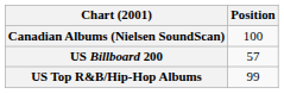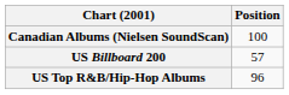 <table class="wikitable plainrowheaders">
 <tr>
 <th scope="col">Chart (2001)</th>
 <th scope="col">Position</th>
 </tr>
 <tr>
 <th scope="row">Canadian Albums (Nielsen SoundScan)</th>
 <td style="text-align:center;">100</td>
 </tr>
 <tr>
 <th scope="row">US <em>Billboard</em> 200</th>
 <td style="text-align:center;">57</td>
 </tr>
 <tr>
 <th scope="row">US Top R&B/Hip-Hop Albums</th>
-<td style="text-align:center;">99</td>
+<td style="text-align:center;">96</td>
 </tr>
 </table>
